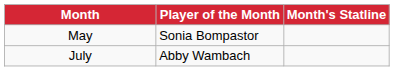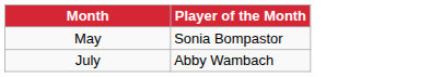 <table class="wikitable">
 <tr>
 <th style="color:white; background:#D52635; width:180px;">Month</th>
 <th style="color:white; background:#D52635; width:150px;">Player of the Month</th>
-<th style="color:white; background:#D52635;">Month's Statline</th>
 </tr>
 <tr>
 <td align=center>May</td>
 <td> Sonia Bompastor</td>
-<td></td>
 </tr>
 <tr>
 <td align=center>July</td>
 <td> Abby Wambach</td>
-<td></td>
 </tr>
 </table>
